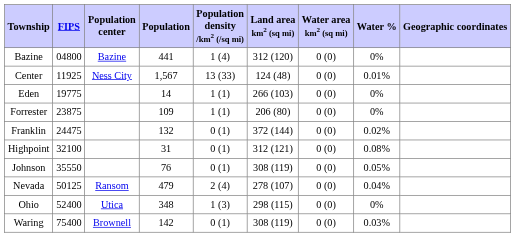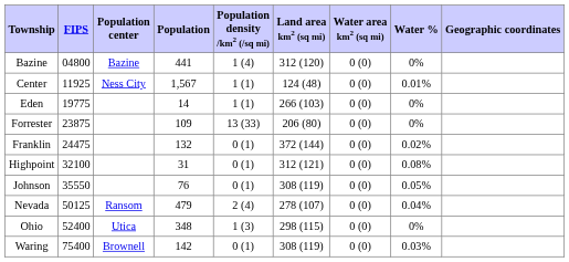 <table class="toccolours" border=1 cellspacing=0 cellpadding=4 style="text-align:center; border-collapse:collapse; font-size:90%;">
 <tr style="background:#ccccff">
 <th>Township</th>
 <th><a href='#'>FIPS</a></th>
 <th>Population<br>center</th>
 <th>Population</th>
 <th>Population<br>density<br><small>/km<sup>2</sup> (/sq mi)</small></th>
 <th>Land area<br><small>km<sup>2</sup> (sq mi)</small></th>
 <th>Water area<br><small>km<sup>2</sup> (sq mi)</small></th>
 <th>Water %</th>
 <th>Geographic coordinates</th>
 </tr>
 <tr>
 <td>Bazine</td>
 <td>04800</td>
 <td><a href='#'>Bazine</a></td>
 <td>441</td>
 <td>1 (4)</td>
 <td>312 (120)</td>
 <td>0 (0)</td>
 <td>0%</td>
 <td></td>
 </tr>
 <tr>
 <td>Center</td>
 <td>11925</td>
 <td><a href='#'>Ness City</a></td>
 <td>1,567</td>
-<td>13 (33)</td>
+<td>1 (1)</td>
 <td>124 (48)</td>
 <td>0 (0)</td>
 <td>0.01%</td>
 <td></td>
 </tr>
 <tr>
 <td>Eden</td>
 <td>19775</td>
 <td></td>
 <td>14</td>
 <td>1 (1)</td>
 <td>266 (103)</td>
 <td>0 (0)</td>
 <td>0%</td>
 <td></td>
 </tr>
 <tr>
 <td>Forrester</td>
 <td>23875</td>
 <td></td>
 <td>109</td>
-<td>1 (1)</td>
+<td>13 (33)</td>
 <td>206 (80)</td>
 <td>0 (0)</td>
 <td>0%</td>
 <td></td>
 </tr>
 <tr>
 <td>Franklin</td>
 <td>24475</td>
 <td></td>
 <td>132</td>
 <td>0 (1)</td>
 <td>372 (144)</td>
 <td>0 (0)</td>
 <td>0.02%</td>
 <td></td>
 </tr>
 <tr>
 <td>Highpoint</td>
 <td>32100</td>
 <td></td>
 <td>31</td>
 <td>0 (1)</td>
 <td>312 (121)</td>
 <td>0 (0)</td>
 <td>0.08%</td>
 <td></td>
 </tr>
 <tr>
 <td>Johnson</td>
 <td>35550</td>
 <td></td>
 <td>76</td>
 <td>0 (1)</td>
 <td>308 (119)</td>
 <td>0 (0)</td>
 <td>0.05%</td>
 <td></td>
 </tr>
 <tr>
 <td>Nevada</td>
 <td>50125</td>
 <td><a href='#'>Ransom</a></td>
 <td>479</td>
 <td>2 (4)</td>
 <td>278 (107)</td>
 <td>0 (0)</td>
 <td>0.04%</td>
 <td></td>
 </tr>
 <tr>
 <td>Ohio</td>
 <td>52400</td>
 <td><a href='#'>Utica</a></td>
 <td>348</td>
 <td>1 (3)</td>
 <td>298 (115)</td>
 <td>0 (0)</td>
 <td>0%</td>
 <td></td>
 </tr>
 <tr>
 <td>Waring</td>
 <td>75400</td>
 <td><a href='#'>Brownell</a></td>
 <td>142</td>
 <td>0 (1)</td>
 <td>308 (119)</td>
 <td>0 (0)</td>
 <td>0.03%</td>
 <td></td>
 </tr>
 </table>
